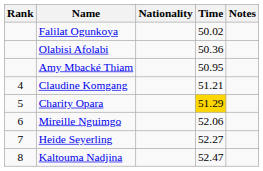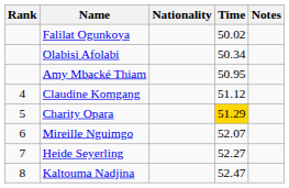 <table class="wikitable sortable" style="text-align:center">
 <tr>
 <th>Rank</th>
 <th>Name</th>
 <th>Nationality</th>
 <th>Time</th>
 <th>Notes</th>
 </tr>
 <tr>
 <td></td>
 <td align=left><a href='#'>Falilat Ogunkoya</a></td>
 <td align=left></td>
 <td>50.02</td>
 <td></td>
 </tr>
 <tr>
 <td></td>
 <td align=left><a href='#'>Olabisi Afolabi</a></td>
 <td align=left></td>
-<td>50.36</td>
+<td>50.34</td>
 <td></td>
 </tr>
 <tr>
 <td></td>
 <td align=left><a href='#'>Amy Mbacké Thiam</a></td>
 <td align=left></td>
 <td>50.95</td>
 <td></td>
 </tr>
 <tr>
 <td>4</td>
 <td align=left><a href='#'>Claudine Komgang</a></td>
 <td align=left></td>
-<td>51.21</td>
+<td>51.12</td>
 <td></td>
 </tr>
 <tr>
 <td>5</td>
 <td align=left><a href='#'>Charity Opara</a></td>
 <td align=left></td>
 <td style="background: gold;">51.29</td>
 <td></td>
 </tr>
 <tr>
 <td>6</td>
 <td align=left><a href='#'>Mireille Nguimgo</a></td>
 <td align=left></td>
-<td>52.06</td>
+<td>52.07</td>
 <td></td>
 </tr>
 <tr>
 <td>7</td>
 <td align=left><a href='#'>Heide Seyerling</a></td>
 <td align=left></td>
 <td>52.27</td>
 <td></td>
 </tr>
 <tr>
 <td>8</td>
 <td align=left><a href='#'>Kaltouma Nadjina</a></td>
 <td align=left></td>
 <td>52.47</td>
 <td></td>
 </tr>
 </table>
